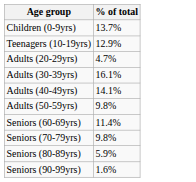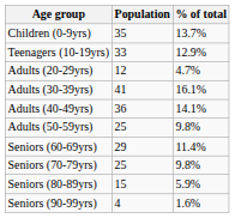 <table class="wikitable">
 <tr>
 <th>Age group</th>
+<th>Population</th>
 <th>% of total</th>
 </tr>
 <tr>
 <td>Children (0-9yrs)</td>
+<td>35</td>
 <td>13.7%</td>
 </tr>
 <tr>
 <td>Teenagers (10-19yrs)</td>
+<td>33</td>
 <td>12.9%</td>
 </tr>
 <tr>
 <td>Adults (20-29yrs)</td>
+<td>12</td>
 <td>4.7%</td>
 </tr>
 <tr>
 <td>Adults (30-39yrs)</td>
+<td>41</td>
 <td>16.1%</td>
 </tr>
 <tr>
 <td>Adults (40-49yrs)</td>
+<td>36</td>
 <td>14.1%</td>
 </tr>
 <tr>
 <td>Adults (50-59yrs)</td>
+<td>25</td>
 <td>9.8%</td>
 </tr>
 <tr>
 <td>Seniors (60-69yrs)</td>
+<td>29</td>
 <td>11.4%</td>
 </tr>
 <tr>
 <td>Seniors (70-79yrs)</td>
+<td>25</td>
 <td>9.8%</td>
 </tr>
 <tr>
 <td>Seniors (80-89yrs)</td>
+<td>15</td>
 <td>5.9%</td>
 </tr>
 <tr>
 <td>Seniors (90-99yrs)</td>
+<td>4</td>
 <td>1.6%</td>
 </tr>
 </table>
